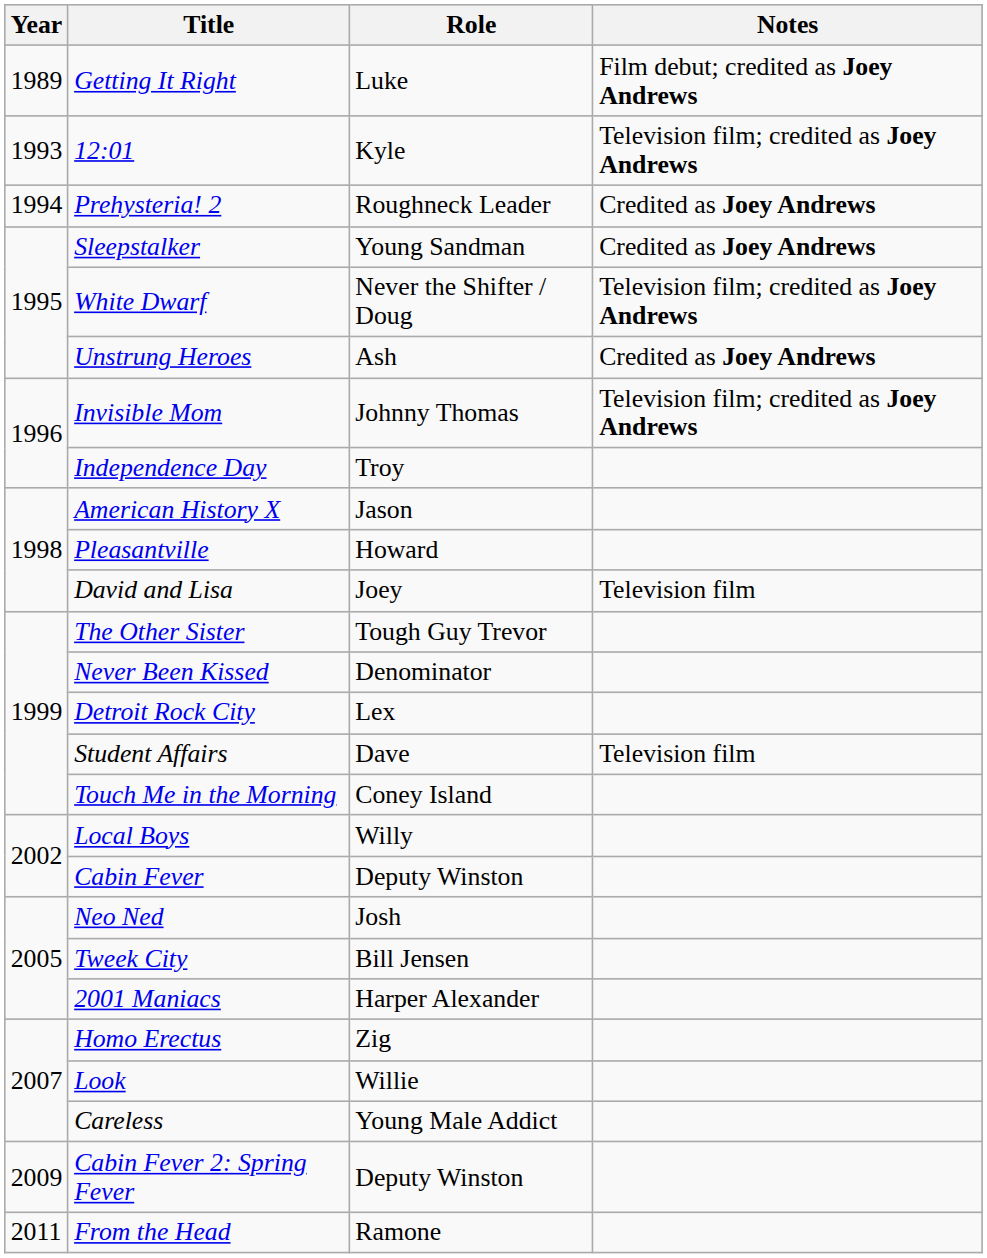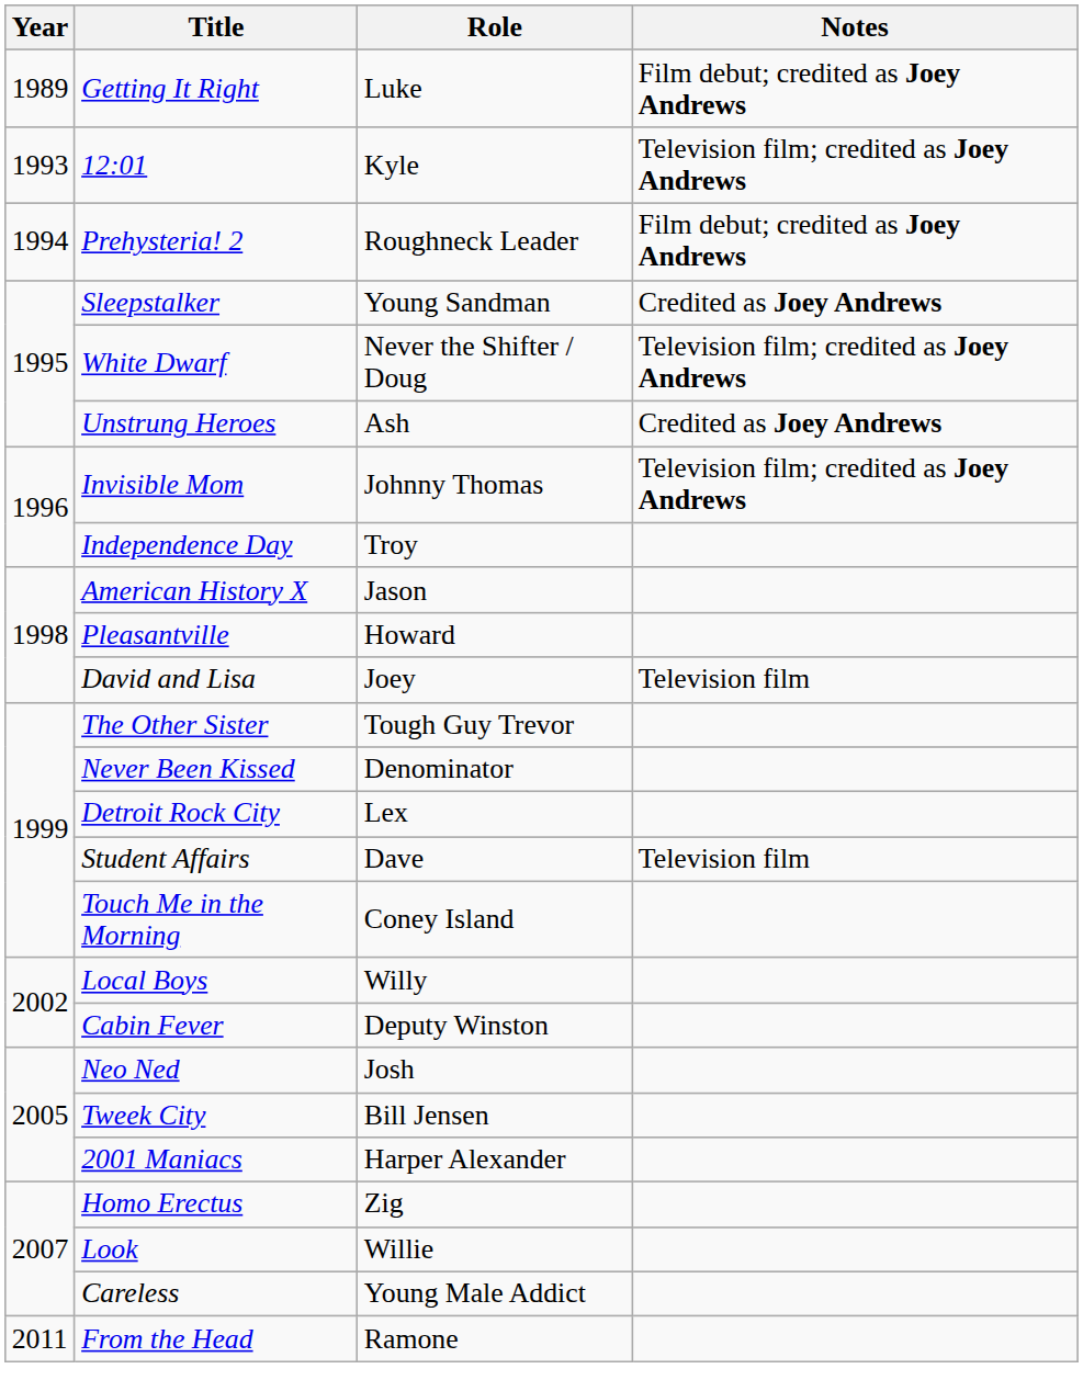 <table class="wikitable sortable">
 <tr>
 <th>Year</th>
 <th>Title</th>
 <th>Role</th>
 <th>Notes</th>
 </tr>
 <tr>
 <td>1989</td>
 <td><em><a href='#'>Getting It Right</a></em></td>
 <td>Luke</td>
 <td>Film debut; credited as <strong>Joey Andrews</strong></td>
 </tr>
 <tr>
 <td>1993</td>
 <td><em><a href='#'>12:01</a></em></td>
 <td>Kyle</td>
 <td>Television film; credited as <strong>Joey Andrews</strong></td>
 </tr>
 <tr>
 <td>1994</td>
 <td><em><a href='#'>Prehysteria! 2</a></em></td>
 <td>Roughneck Leader</td>
-<td>Credited as <strong>Joey Andrews</strong></td>
+<td>Film debut; credited as <strong>Joey Andrews</strong></td>
 </tr>
 <tr>
 <td rowspan="3">1995</td>
 <td><em><a href='#'>Sleepstalker</a></em></td>
 <td>Young Sandman</td>
 <td>Credited as <strong>Joey Andrews</strong></td>
 </tr>
 <tr>
 <td><em><a href='#'>White Dwarf</a></em></td>
 <td>Never the Shifter / Doug</td>
 <td>Television film; credited as <strong>Joey Andrews</strong></td>
 </tr>
 <tr>
 <td><em><a href='#'>Unstrung Heroes</a></em></td>
 <td>Ash</td>
 <td>Credited as <strong>Joey Andrews</strong></td>
 </tr>
 <tr>
 <td rowspan="2">1996</td>
 <td><em><a href='#'>Invisible Mom</a></em></td>
 <td>Johnny Thomas</td>
 <td>Television film; credited as <strong>Joey Andrews</strong></td>
 </tr>
 <tr>
 <td><em><a href='#'>Independence Day</a></em></td>
 <td>Troy</td>
 <td></td>
 </tr>
 <tr>
 <td rowspan="3">1998</td>
 <td><em><a href='#'>American History X</a></em></td>
 <td>Jason</td>
 <td></td>
 </tr>
 <tr>
 <td><em><a href='#'>Pleasantville</a></em></td>
 <td>Howard</td>
 <td></td>
 </tr>
 <tr>
 <td><em>David and Lisa</em></td>
 <td>Joey</td>
 <td>Television film</td>
 </tr>
 <tr>
 <td rowspan="5">1999</td>
 <td><em><a href='#'>The Other Sister</a></em></td>
 <td>Tough Guy Trevor</td>
 <td></td>
 </tr>
 <tr>
 <td><em><a href='#'>Never Been Kissed</a></em></td>
 <td>Denominator</td>
 <td></td>
 </tr>
 <tr>
 <td><em><a href='#'>Detroit Rock City</a></em></td>
 <td>Lex</td>
 <td></td>
 </tr>
 <tr>
 <td><em>Student Affairs</em></td>
 <td>Dave</td>
 <td>Television film</td>
 </tr>
 <tr>
 <td><em><a href='#'>Touch Me in the Morning</a></em></td>
 <td>Coney Island</td>
 <td></td>
 </tr>
 <tr>
 <td rowspan="2">2002</td>
 <td><em><a href='#'>Local Boys</a></em></td>
 <td>Willy</td>
 <td></td>
 </tr>
 <tr>
 <td><em><a href='#'>Cabin Fever</a></em></td>
 <td>Deputy Winston</td>
 <td></td>
 </tr>
 <tr>
 <td rowspan="3">2005</td>
 <td><em><a href='#'>Neo Ned</a></em></td>
 <td>Josh</td>
 <td></td>
 </tr>
 <tr>
 <td><em><a href='#'>Tweek City</a></em></td>
 <td>Bill Jensen</td>
 <td></td>
 </tr>
 <tr>
 <td><em><a href='#'>2001 Maniacs</a></em></td>
 <td>Harper Alexander</td>
 <td></td>
 </tr>
 <tr>
 <td rowspan="3">2007</td>
 <td><em><a href='#'>Homo Erectus</a></em></td>
 <td>Zig</td>
 <td></td>
 </tr>
 <tr>
 <td><em><a href='#'>Look</a></em></td>
 <td>Willie</td>
 <td></td>
 </tr>
 <tr>
 <td><em>Careless</em></td>
 <td>Young Male Addict</td>
 <td></td>
 </tr>
 <tr>
-<td>2009</td>
-<td><em><a href='#'>Cabin Fever 2: Spring Fever</a></em></td>
-<td>Deputy Winston</td>
-<td></td>
-</tr>
-<tr>
 <td>2011</td>
 <td><em><a href='#'>From the Head</a></em></td>
 <td>Ramone</td>
 <td></td>
 </tr>
 </table>
